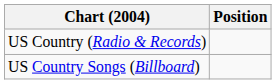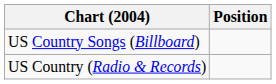 <table class="wikitable">
 <tr>
 <th>Chart (2004)</th>
 <th>Position</th>
 </tr>
 <tr>
+<td>US <a href='#'>Country Songs</a> (<a href='#'><em>Billboard</em></a>)</td>
+<td></td>
+</tr>
+<tr>
 <td>US Country (<em><a href='#'>Radio & Records</a></em>)</td>
 <td></td>
 </tr>
-<tr>
-<td>US <a href='#'>Country Songs</a> (<a href='#'><em>Billboard</em></a>)</td>
-<td></td>
-</tr>
 </table>
